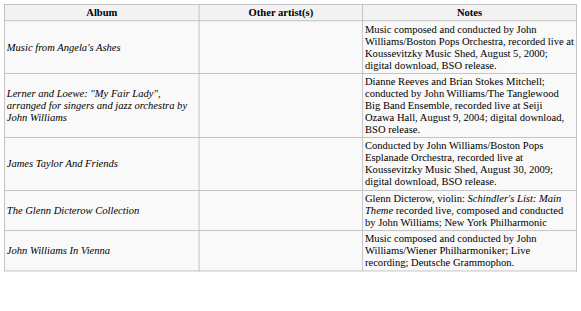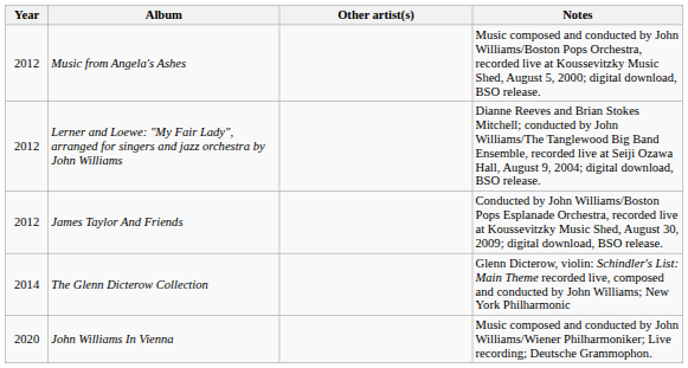 <table class="wikitable sortable">
 <tr>
+<th style="width:3em">Year</th>
 <th style="width:18em">Album</th>
 <th style="width:15em">Other artist(s)</th>
 <th class="unsortable">Notes</th>
 </tr>
 <tr>
+<td style="text-align:center;">2012</td>
 <td><em>Music from Angela's Ashes</em></td>
 <td style="text-align:center;"></td>
 <td>Music composed and conducted by John Williams/Boston Pops Orchestra, recorded live at Koussevitzky Music Shed, August 5, 2000; digital download, BSO release.</td>
 </tr>
 <tr>
+<td style="text-align:center;">2012</td>
 <td><em>Lerner and Loewe: "My Fair Lady", arranged for singers and jazz orchestra by John Williams</em></td>
 <td style="text-align:center;"></td>
 <td>Dianne Reeves and Brian Stokes Mitchell; conducted by John Williams/The Tanglewood Big Band Ensemble, recorded live at Seiji Ozawa Hall, August 9, 2004; digital download, BSO release.</td>
 </tr>
 <tr>
+<td style="text-align:center;">2012</td>
 <td><em>James Taylor And Friends</em></td>
 <td style="text-align:center;"></td>
 <td>Conducted by John Williams/Boston Pops Esplanade Orchestra, recorded live at Koussevitzky Music Shed, August 30, 2009; digital download, BSO release.</td>
 </tr>
 <tr>
+<td style="text-align:center;">2014</td>
 <td><em>The Glenn Dicterow Collection</em></td>
 <td style="text-align:center;"></td>
 <td>Glenn Dicterow, violin: <em>Schindler's List: Main Theme</em> recorded live, composed and conducted by John Williams; New York Philharmonic</td>
 </tr>
 <tr>
+<td style="text-align:center;">2020</td>
 <td><em>John Williams In Vienna</em></td>
 <td style="text-align:center;"></td>
 <td>Music composed and conducted by John Williams/Wiener Philharmoniker; Live recording; Deutsche Grammophon.</td>
 </tr>
 </table>
